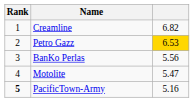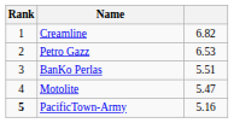 <table class="wikitable" style="margin:0.5em auto;width=480;font-size:90%">
 <tr>
 <th width=30>Rank</th>
 <th width=180>Name</th>
 <th width=50></th>
 </tr>
 <tr>
 <td align=center>1</td>
 <td><a href='#'>Creamline</a></td>
 <td align=center>6.82</td>
 </tr>
 <tr>
 <td align=center>2</td>
 <td><a href='#'>Petro Gazz</a></td>
-<td align=center style="background: gold;">6.53</td>
+<td align=center>6.53</td>
 </tr>
 <tr>
 <td align=center>3</td>
 <td><a href='#'>BanKo Perlas</a></td>
-<td align=center>5.56</td>
+<td align=center>5.51</td>
 </tr>
 <tr>
 <td align=center>4</td>
 <td><a href='#'>Motolite</a></td>
 <td align=center>5.47</td>
 </tr>
 <tr>
 <td align=center><strong>5</strong></td>
 <td><a href='#'>PacificTown-Army</a></td>
 <td align=center>5.16</td>
 </tr>
 </table>
